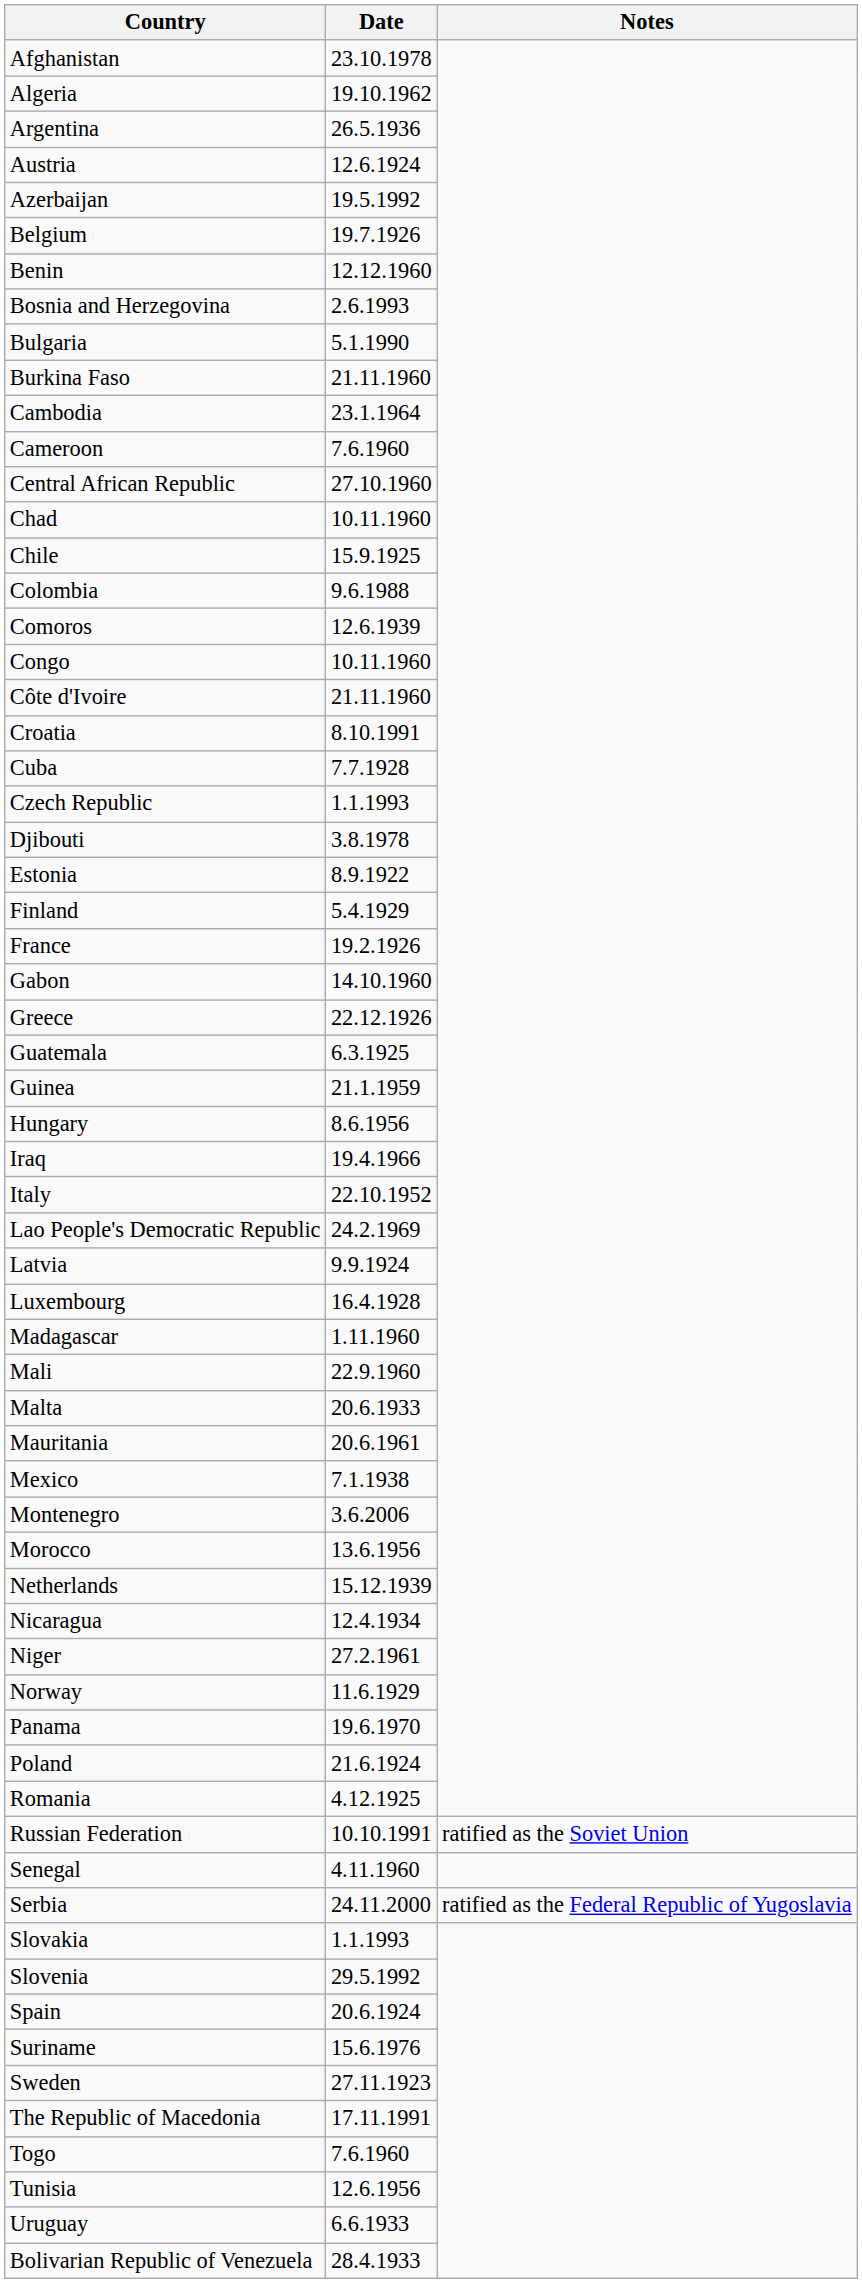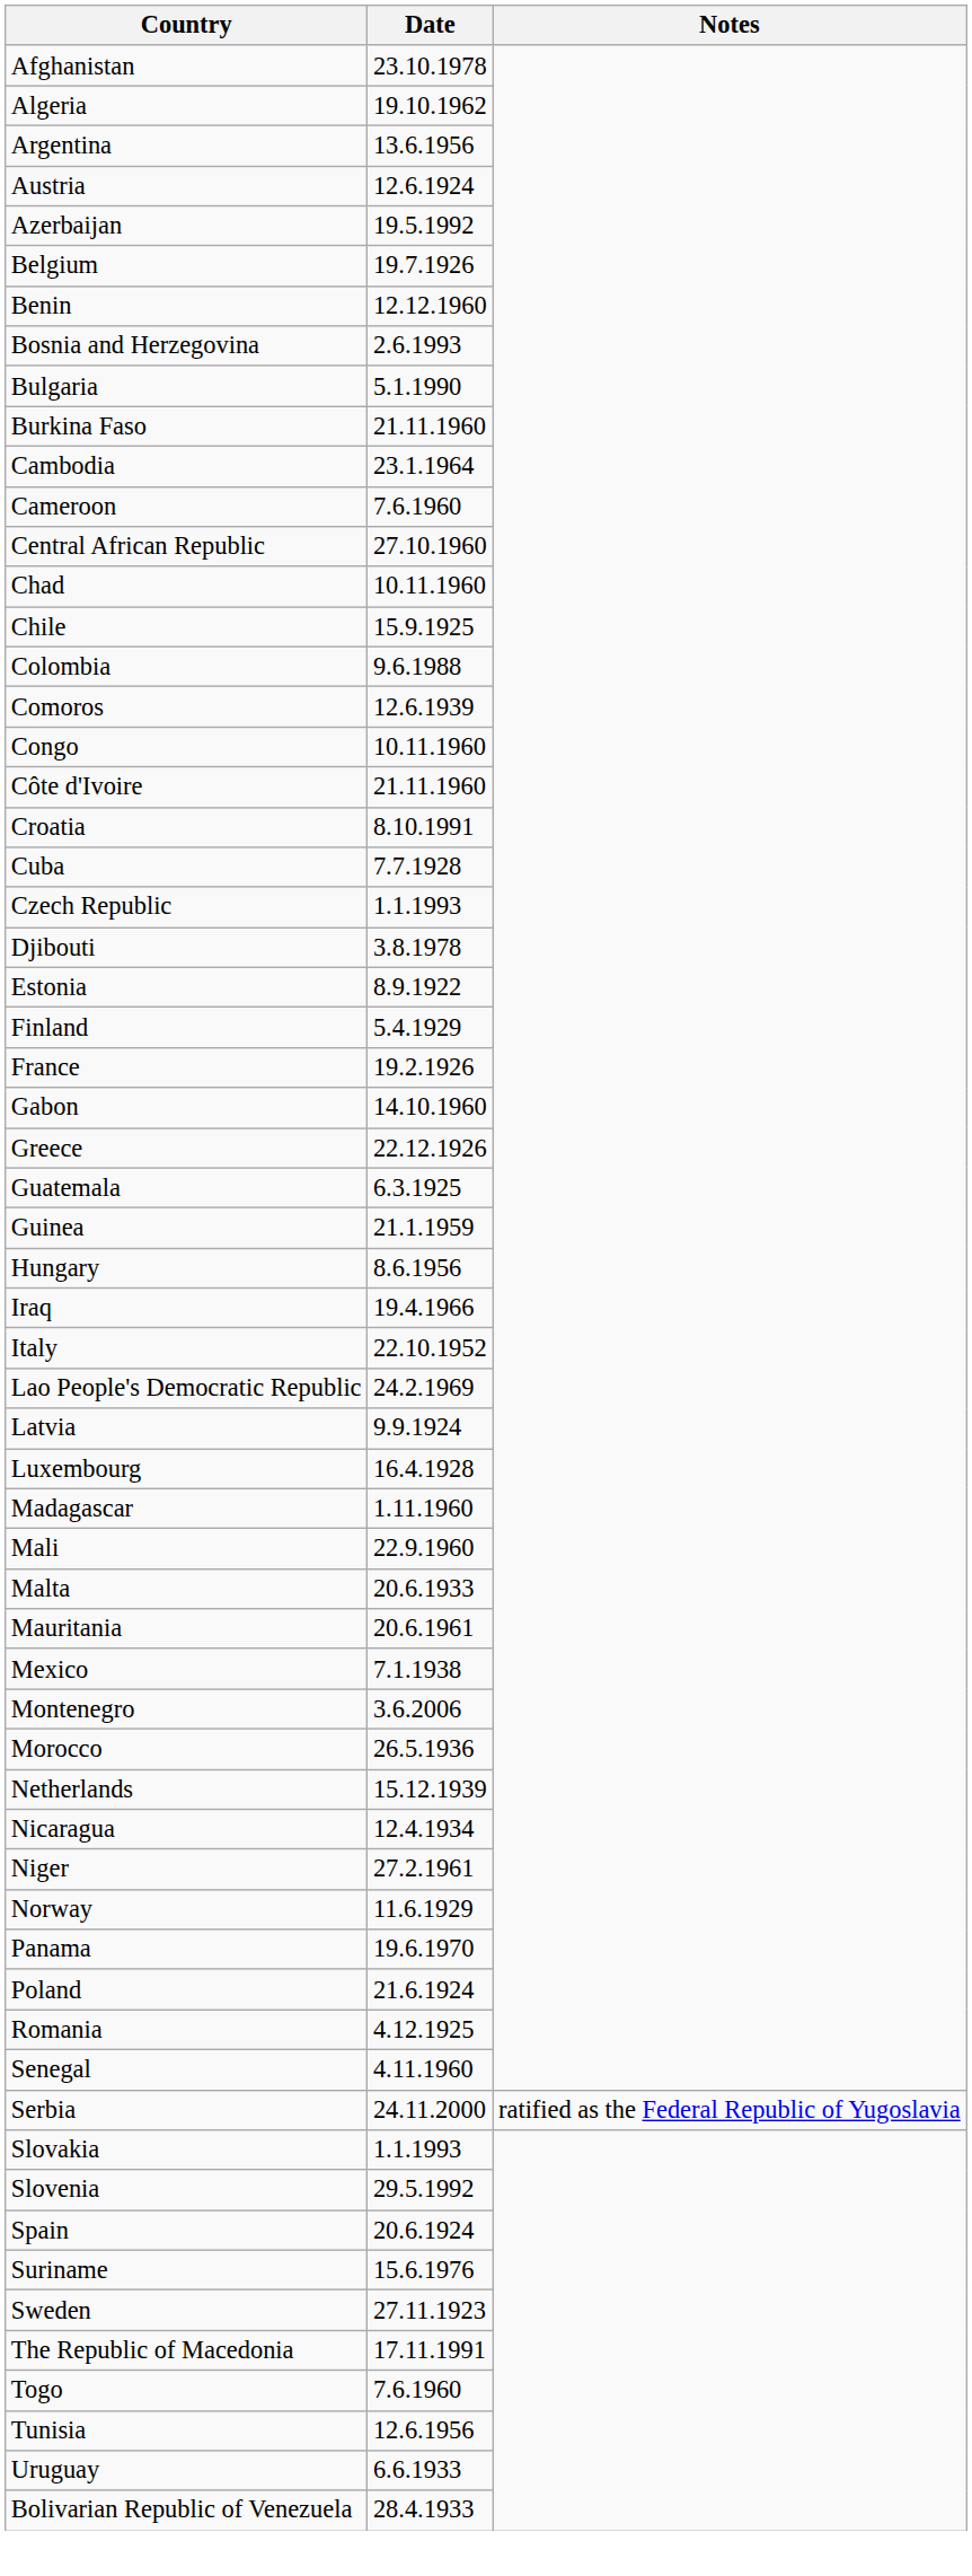 <table class="wikitable">
 <tr>
 <th>Country</th>
 <th>Date</th>
 <th>Notes</th>
 </tr>
 <tr>
 <td>Afghanistan</td>
 <td>23.10.1978</td>
 </tr>
 <tr>
 <td>Algeria</td>
 <td>19.10.1962</td>
 </tr>
 <tr>
 <td>Argentina</td>
-<td>26.5.1936</td>
+<td>13.6.1956</td>
 </tr>
 <tr>
 <td>Austria</td>
 <td>12.6.1924</td>
 </tr>
 <tr>
 <td>Azerbaijan</td>
 <td>19.5.1992</td>
 </tr>
 <tr>
 <td>Belgium</td>
 <td>19.7.1926</td>
 </tr>
 <tr>
 <td>Benin</td>
 <td>12.12.1960</td>
 </tr>
 <tr>
 <td>Bosnia and Herzegovina</td>
 <td>2.6.1993</td>
 </tr>
 <tr>
 <td>Bulgaria</td>
 <td>5.1.1990</td>
 </tr>
 <tr>
 <td>Burkina Faso</td>
 <td>21.11.1960</td>
 </tr>
 <tr>
 <td>Cambodia</td>
 <td>23.1.1964</td>
 </tr>
 <tr>
 <td>Cameroon</td>
 <td>7.6.1960</td>
 </tr>
 <tr>
 <td>Central African Republic</td>
 <td>27.10.1960</td>
 </tr>
 <tr>
 <td>Chad</td>
 <td>10.11.1960</td>
 </tr>
 <tr>
 <td>Chile</td>
 <td>15.9.1925</td>
 </tr>
 <tr>
 <td>Colombia</td>
 <td>9.6.1988</td>
 </tr>
 <tr>
 <td>Comoros</td>
 <td>12.6.1939</td>
 </tr>
 <tr>
 <td>Congo</td>
 <td>10.11.1960</td>
 </tr>
 <tr>
 <td>Côte d'Ivoire</td>
 <td>21.11.1960</td>
 </tr>
 <tr>
 <td>Croatia</td>
 <td>8.10.1991</td>
 </tr>
 <tr>
 <td>Cuba</td>
 <td>7.7.1928</td>
 </tr>
 <tr>
 <td>Czech Republic</td>
 <td>1.1.1993</td>
 </tr>
 <tr>
 <td>Djibouti</td>
 <td>3.8.1978</td>
 </tr>
 <tr>
 <td>Estonia</td>
 <td>8.9.1922</td>
 </tr>
 <tr>
 <td>Finland</td>
 <td>5.4.1929</td>
 </tr>
 <tr>
 <td>France</td>
 <td>19.2.1926</td>
 </tr>
 <tr>
 <td>Gabon</td>
 <td>14.10.1960</td>
 </tr>
 <tr>
 <td>Greece</td>
 <td>22.12.1926</td>
 </tr>
 <tr>
 <td>Guatemala</td>
 <td>6.3.1925</td>
 </tr>
 <tr>
 <td>Guinea</td>
 <td>21.1.1959</td>
 </tr>
 <tr>
 <td>Hungary</td>
 <td>8.6.1956</td>
 </tr>
 <tr>
 <td>Iraq</td>
 <td>19.4.1966</td>
 </tr>
 <tr>
 <td>Italy</td>
 <td>22.10.1952</td>
 </tr>
 <tr>
 <td>Lao People's Democratic Republic</td>
 <td>24.2.1969</td>
 </tr>
 <tr>
 <td>Latvia</td>
 <td>9.9.1924</td>
 </tr>
 <tr>
 <td>Luxembourg</td>
 <td>16.4.1928</td>
 </tr>
 <tr>
 <td>Madagascar</td>
 <td>1.11.1960</td>
 </tr>
 <tr>
 <td>Mali</td>
 <td>22.9.1960</td>
 </tr>
 <tr>
 <td>Malta</td>
 <td>20.6.1933</td>
 </tr>
 <tr>
 <td>Mauritania</td>
 <td>20.6.1961</td>
 </tr>
 <tr>
 <td>Mexico</td>
 <td>7.1.1938</td>
 </tr>
 <tr>
 <td>Montenegro</td>
 <td>3.6.2006</td>
 </tr>
 <tr>
 <td>Morocco</td>
-<td>13.6.1956</td>
+<td>26.5.1936</td>
 </tr>
 <tr>
 <td>Netherlands</td>
 <td>15.12.1939</td>
 </tr>
 <tr>
 <td>Nicaragua</td>
 <td>12.4.1934</td>
 </tr>
 <tr>
 <td>Niger</td>
 <td>27.2.1961</td>
 </tr>
 <tr>
 <td>Norway</td>
 <td>11.6.1929</td>
 </tr>
 <tr>
 <td>Panama</td>
 <td>19.6.1970</td>
 </tr>
 <tr>
 <td>Poland</td>
 <td>21.6.1924</td>
 </tr>
 <tr>
 <td>Romania</td>
 <td>4.12.1925</td>
-</tr>
-<tr>
-<td>Russian Federation</td>
-<td>10.10.1991</td>
-<td>ratified as the <a href='#'>Soviet Union</a></td>
 </tr>
 <tr>
 <td>Senegal</td>
 <td>4.11.1960</td>
 </tr>
 <tr>
 <td>Serbia</td>
 <td>24.11.2000</td>
 <td>ratified as the <a href='#'>Federal Republic of Yugoslavia</a></td>
 </tr>
 <tr>
 <td>Slovakia</td>
 <td>1.1.1993</td>
 </tr>
 <tr>
 <td>Slovenia</td>
 <td>29.5.1992</td>
 </tr>
 <tr>
 <td>Spain</td>
 <td>20.6.1924</td>
 </tr>
 <tr>
 <td>Suriname</td>
 <td>15.6.1976</td>
 </tr>
 <tr>
 <td>Sweden</td>
 <td>27.11.1923</td>
 </tr>
 <tr>
 <td>The Republic of Macedonia</td>
 <td>17.11.1991</td>
 </tr>
 <tr>
 <td>Togo</td>
 <td>7.6.1960</td>
 </tr>
 <tr>
 <td>Tunisia</td>
 <td>12.6.1956</td>
 </tr>
 <tr>
 <td>Uruguay</td>
 <td>6.6.1933</td>
 </tr>
 <tr>
 <td>Bolivarian Republic of Venezuela</td>
 <td>28.4.1933</td>
 </tr>
 </table>
